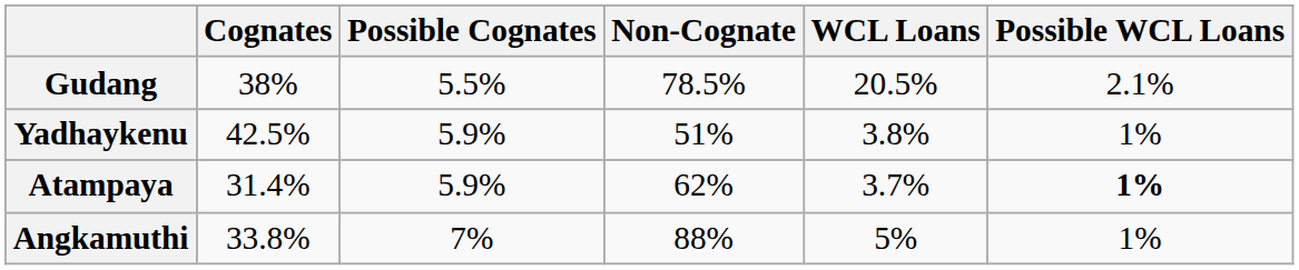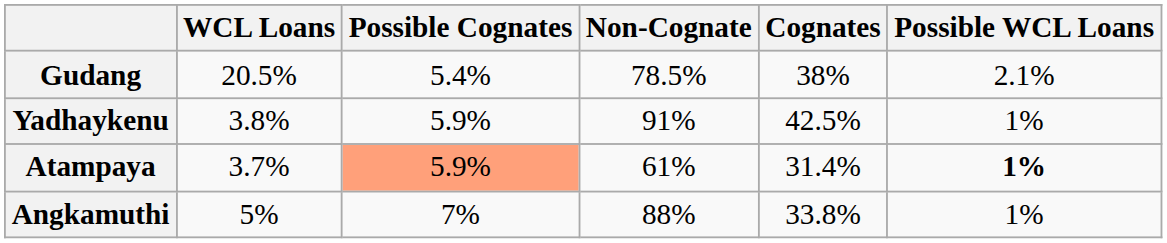 <table class="wikitable">
 <tr>
 <th></th>
-<th>Cognates</th>
+<th>WCL Loans</th>
 <th>Possible Cognates</th>
 <th>Non-Cognate</th>
-<th>WCL Loans</th>
+<th>Cognates</th>
 <th>Possible WCL Loans</th>
 </tr>
 <tr>
 <th>Gudang</th>
+<td align="center">20.5%</td>
+<td align="center">5.4%</td>
+<td align="center">78.5%</td>
 <td align="center">38%</td>
-<td align="center">5.5%</td>
-<td align="center">78.5%</td>
-<td align="center">20.5%</td>
 <td align="center">2.1%</td>
 </tr>
 <tr>
 <th>Yadhaykenu</th>
+<td align="center">3.8%</td>
+<td align="center">5.9%</td>
+<td align="center">91%</td>
 <td align="center">42.5%</td>
-<td align="center">5.9%</td>
-<td align="center">51%</td>
-<td align="center">3.8%</td>
 <td align="center">1%</td>
 </tr>
 <tr>
 <th>Atampaya</th>
+<td align="center">3.7%</td>
+<td align="center" style="background: lightsalmon;">5.9%</td>
+<td align="center">61%</td>
 <td align="center">31.4%</td>
-<td align="center">5.9%</td>
-<td align="center">62%</td>
-<td align="center">3.7%</td>
 <td align="center"><strong>1%</strong></td>
 </tr>
 <tr>
 <th>Angkamuthi</th>
-<td align="center">33.8%</td>
+<td align="center">5%</td>
 <td align="center">7%</td>
 <td align="center">88%</td>
-<td align="center">5%</td>
+<td align="center">33.8%</td>
 <td align="center">1%</td>
 </tr>
 </table>
